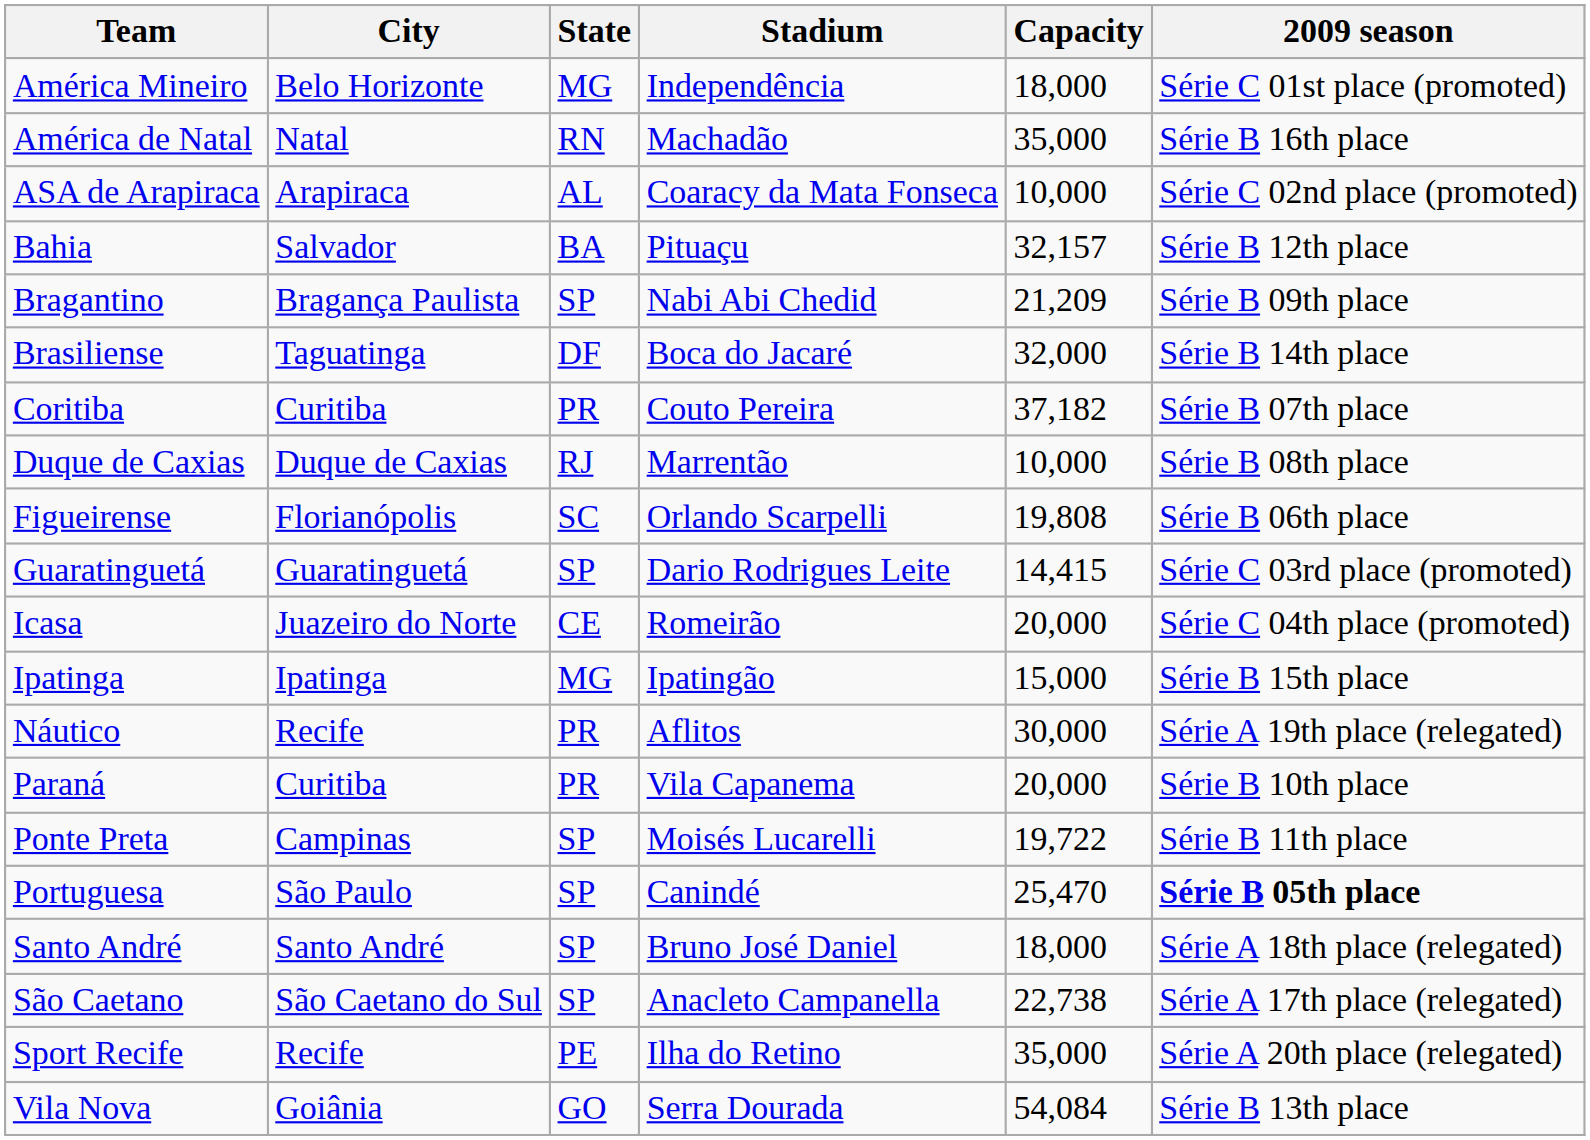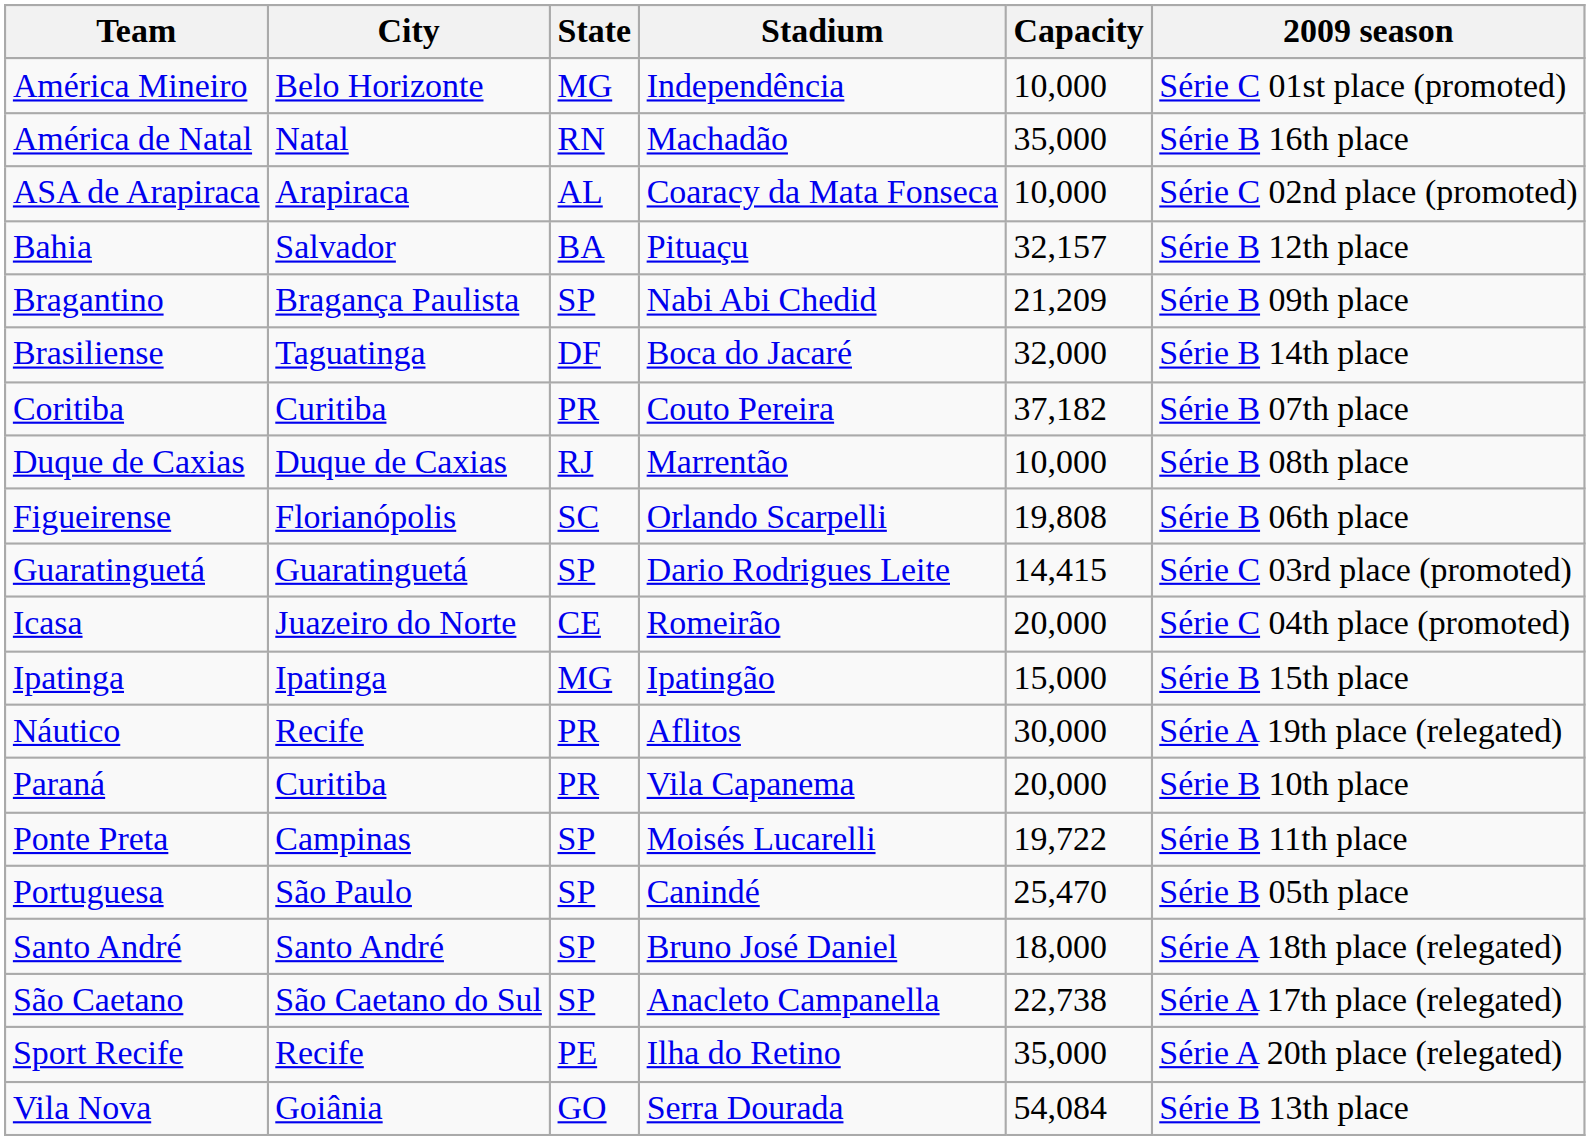 <table class="wikitable sortable">
 <tr>
 <th>Team</th>
 <th>City</th>
 <th>State</th>
 <th>Stadium</th>
 <th>Capacity</th>
 <th>2009 season</th>
 </tr>
 <tr>
 <td><a href='#'>América Mineiro</a></td>
 <td><a href='#'>Belo Horizonte</a></td>
 <td> <a href='#'>MG</a></td>
 <td><a href='#'>Independência</a></td>
-<td>18,000</td>
+<td>10,000</td>
 <td><a href='#'>Série C</a> 01st place (promoted)</td>
 </tr>
 <tr>
 <td><a href='#'>América de Natal</a></td>
 <td><a href='#'>Natal</a></td>
 <td> <a href='#'>RN</a></td>
 <td><a href='#'>Machadão</a></td>
 <td>35,000</td>
 <td><a href='#'>Série B</a> 16th place</td>
 </tr>
 <tr>
 <td><a href='#'>ASA de Arapiraca</a></td>
 <td><a href='#'>Arapiraca</a></td>
 <td> <a href='#'>AL</a></td>
 <td><a href='#'>Coaracy da Mata Fonseca</a></td>
 <td>10,000</td>
 <td><a href='#'>Série C</a> 02nd place (promoted)</td>
 </tr>
 <tr>
 <td><a href='#'>Bahia</a></td>
 <td><a href='#'>Salvador</a></td>
 <td> <a href='#'>BA</a></td>
 <td><a href='#'>Pituaçu</a></td>
 <td>32,157</td>
 <td><a href='#'>Série B</a> 12th place</td>
 </tr>
 <tr>
 <td><a href='#'>Bragantino</a></td>
 <td><a href='#'>Bragança Paulista</a></td>
 <td> <a href='#'>SP</a></td>
 <td><a href='#'>Nabi Abi Chedid</a></td>
 <td>21,209</td>
 <td><a href='#'>Série B</a> 09th place</td>
 </tr>
 <tr>
 <td><a href='#'>Brasiliense</a></td>
 <td><a href='#'>Taguatinga</a></td>
 <td> <a href='#'>DF</a></td>
 <td><a href='#'>Boca do Jacaré</a></td>
 <td>32,000</td>
 <td><a href='#'>Série B</a> 14th place</td>
 </tr>
 <tr>
 <td><a href='#'>Coritiba</a></td>
 <td><a href='#'>Curitiba</a></td>
 <td> <a href='#'>PR</a></td>
 <td><a href='#'>Couto Pereira</a></td>
 <td>37,182</td>
 <td><a href='#'>Série B</a> 07th place</td>
 </tr>
 <tr>
 <td><a href='#'>Duque de Caxias</a></td>
 <td><a href='#'>Duque de Caxias</a></td>
 <td> <a href='#'>RJ</a></td>
 <td><a href='#'>Marrentão</a></td>
 <td>10,000</td>
 <td><a href='#'>Série B</a> 08th place</td>
 </tr>
 <tr>
 <td><a href='#'>Figueirense</a></td>
 <td><a href='#'>Florianópolis</a></td>
 <td> <a href='#'>SC</a></td>
 <td><a href='#'>Orlando Scarpelli</a></td>
 <td>19,808</td>
 <td><a href='#'>Série B</a> 06th place</td>
 </tr>
 <tr>
 <td><a href='#'>Guaratinguetá</a></td>
 <td><a href='#'>Guaratinguetá</a></td>
 <td> <a href='#'>SP</a></td>
 <td><a href='#'>Dario Rodrigues Leite</a></td>
 <td>14,415</td>
 <td><a href='#'>Série C</a> 03rd place (promoted)</td>
 </tr>
 <tr>
 <td><a href='#'>Icasa</a></td>
 <td><a href='#'>Juazeiro do Norte</a></td>
 <td> <a href='#'>CE</a></td>
 <td><a href='#'>Romeirão</a></td>
 <td>20,000</td>
 <td><a href='#'>Série C</a> 04th place (promoted)</td>
 </tr>
 <tr>
 <td><a href='#'>Ipatinga</a></td>
 <td><a href='#'>Ipatinga</a></td>
 <td> <a href='#'>MG</a></td>
 <td><a href='#'>Ipatingão</a></td>
 <td>15,000</td>
 <td><a href='#'>Série B</a> 15th place</td>
 </tr>
 <tr>
 <td><a href='#'>Náutico</a></td>
 <td><a href='#'>Recife</a></td>
 <td> <a href='#'>PR</a></td>
 <td><a href='#'>Aflitos</a></td>
 <td>30,000</td>
 <td><a href='#'>Série A</a> 19th place (relegated)</td>
 </tr>
 <tr>
 <td><a href='#'>Paraná</a></td>
 <td><a href='#'>Curitiba</a></td>
 <td> <a href='#'>PR</a></td>
 <td><a href='#'>Vila Capanema</a></td>
 <td>20,000</td>
 <td><a href='#'>Série B</a> 10th place</td>
 </tr>
 <tr>
 <td><a href='#'>Ponte Preta</a></td>
 <td><a href='#'>Campinas</a></td>
 <td> <a href='#'>SP</a></td>
 <td><a href='#'>Moisés Lucarelli</a></td>
 <td>19,722</td>
 <td><a href='#'>Série B</a> 11th place</td>
 </tr>
 <tr>
 <td><a href='#'>Portuguesa</a></td>
 <td><a href='#'>São Paulo</a></td>
 <td> <a href='#'>SP</a></td>
 <td><a href='#'>Canindé</a></td>
 <td>25,470</td>
-<td><strong><a href='#'>Série B</a> 05th place</strong></td>
+<td><a href='#'>Série B</a> 05th place</td>
 </tr>
 <tr>
 <td><a href='#'>Santo André</a></td>
 <td><a href='#'>Santo André</a></td>
 <td> <a href='#'>SP</a></td>
 <td><a href='#'>Bruno José Daniel</a></td>
 <td>18,000</td>
 <td><a href='#'>Série A</a> 18th place (relegated)</td>
 </tr>
 <tr>
 <td><a href='#'>São Caetano</a></td>
 <td><a href='#'>São Caetano do Sul</a></td>
 <td> <a href='#'>SP</a></td>
 <td><a href='#'>Anacleto Campanella</a></td>
 <td>22,738</td>
 <td><a href='#'>Série A</a> 17th place (relegated)</td>
 </tr>
 <tr>
 <td><a href='#'>Sport Recife</a></td>
 <td><a href='#'>Recife</a></td>
 <td> <a href='#'>PE</a></td>
 <td><a href='#'>Ilha do Retino</a></td>
 <td>35,000</td>
 <td><a href='#'>Série A</a> 20th place (relegated)</td>
 </tr>
 <tr>
 <td><a href='#'>Vila Nova</a></td>
 <td><a href='#'>Goiânia</a></td>
 <td> <a href='#'>GO</a></td>
 <td><a href='#'>Serra Dourada</a></td>
 <td>54,084</td>
 <td><a href='#'>Série B</a> 13th place</td>
 </tr>
 </table>
